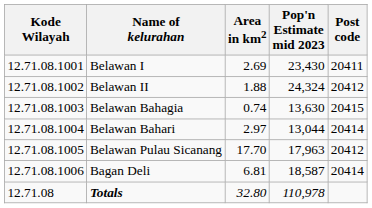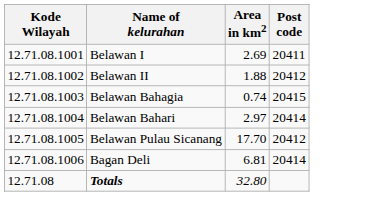 <table class="sortable wikitable">
 <tr>
 <th>Kode<br>Wilayah</th>
 <th>Name of <br><em>kelurahan</em></th>
 <th>Area <br>in km<sup>2</sup></th>
-<th>Pop'n<br>Estimate<br>mid 2023</th>
 <th>Post<br>code</th>
 </tr>
 <tr>
 <td>12.71.08.1001</td>
 <td>Belawan I</td>
 <td align="right">2.69</td>
-<td align="right">23,430</td>
 <td>20411</td>
 </tr>
 <tr>
 <td>12.71.08.1002</td>
 <td>Belawan II</td>
 <td align="right">1.88</td>
-<td align="right">24,324</td>
 <td>20412</td>
 </tr>
 <tr>
 <td>12.71.08.1003</td>
 <td>Belawan Bahagia</td>
 <td align="right">0.74</td>
-<td align="right">13,630</td>
 <td>20415</td>
 </tr>
 <tr>
 <td>12.71.08.1004</td>
 <td>Belawan Bahari</td>
 <td align="right">2.97</td>
-<td align="right">13,044</td>
 <td>20414</td>
 </tr>
 <tr>
 <td>12.71.08.1005</td>
 <td>Belawan Pulau Sicanang</td>
 <td align="right">17.70</td>
-<td align="right">17,963</td>
 <td>20412</td>
 </tr>
 <tr>
 <td>12.71.08.1006</td>
 <td>Bagan Deli</td>
 <td align="right">6.81</td>
-<td align="right">18,587</td>
 <td>20414</td>
 </tr>
 <tr>
 <td>12.71.08</td>
 <td><strong><em>Totals</em></strong></td>
 <td align="right"><em>32.80</em></td>
-<td align="right"><em>110,978</em></td>
 <td></td>
 </tr>
 </table>
